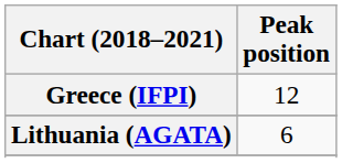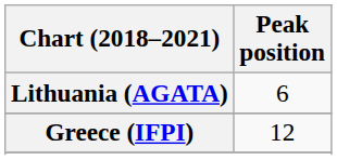 <table class="wikitable sortable plainrowheaders" style="text-align:center;">
 <tr>
 <th>Chart (2018–2021)</th>
 <th>Peak<br>position</th>
+</tr>
+<tr>
+<th scope="row">Lithuania (<a href='#'>AGATA</a>)</th>
+<td>6</td>
+</tr>
+<tr>
 </tr>
 <tr>
 <th scope="row">Greece (<a href='#'>IFPI</a>)</th>
 <td>12</td>
 </tr>
 <tr>
 </tr>
 <tr>
-<th scope="row">Lithuania (<a href='#'>AGATA</a>)</th>
-<td>6</td>
-</tr>
-<tr>
-</tr>
-<tr>
 </tr>
 </table>
